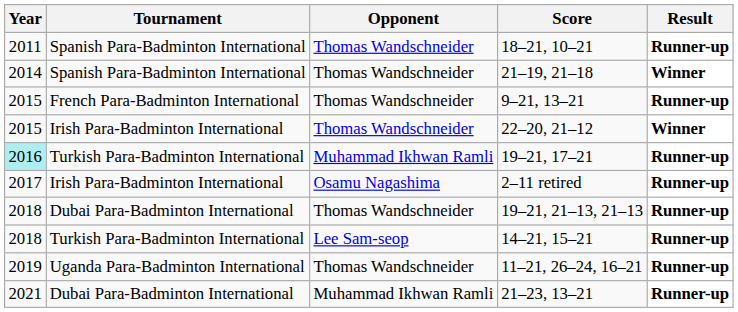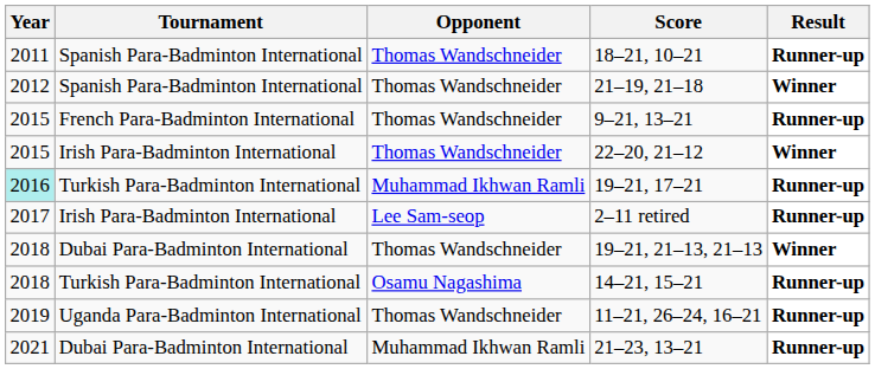 <table class="sortable wikitable" style="font-size: 90%;">
 <tr>
 <th>Year</th>
 <th>Tournament</th>
 <th>Opponent</th>
 <th>Score</th>
 <th>Result</th>
 </tr>
 <tr>
 <td align="center">2011</td>
 <td align="left">Spanish Para-Badminton International</td>
 <td align="left"> <a href='#'>Thomas Wandschneider</a></td>
 <td align="left">18–21, 10–21</td>
 <td style="text-align:left; background:white"> <strong>Runner-up</strong></td>
 </tr>
 <tr>
-<td align="center">2014</td>
+<td align="center">2012</td>
 <td align="left">Spanish Para-Badminton International</td>
 <td align="left"> Thomas Wandschneider</td>
 <td align="left">21–19, 21–18</td>
 <td style="text-align:left; background:white"> <strong>Winner</strong></td>
 </tr>
 <tr>
 <td align="center">2015</td>
 <td align="left">French Para-Badminton International</td>
 <td align="left"> Thomas Wandschneider</td>
 <td align="left">9–21, 13–21</td>
 <td style="text-align:left; background:white"> <strong>Runner-up</strong></td>
 </tr>
 <tr>
 <td align="center">2015</td>
 <td align="left">Irish Para-Badminton International</td>
 <td align="left"> <a href='#'>Thomas Wandschneider</a></td>
 <td align="left">22–20, 21–12</td>
 <td style="text-align:left; background:white"> <strong>Winner</strong></td>
 </tr>
 <tr>
 <td align="center" style="background: paleturquoise;">2016</td>
 <td align="left">Turkish Para-Badminton International</td>
 <td align="left"> <a href='#'>Muhammad Ikhwan Ramli</a></td>
 <td align="left">19–21, 17–21</td>
 <td style="text-align:left; background:white"> <strong>Runner-up</strong></td>
 </tr>
 <tr>
 <td align="center">2017</td>
 <td align="left">Irish Para-Badminton International</td>
-<td align="left"> <a href='#'>Osamu Nagashima</a></td>
+<td align="left"> <a href='#'>Lee Sam-seop</a></td>
 <td align="left">2–11 retired</td>
 <td style="text-align:left; background:white"> <strong>Runner-up</strong></td>
 </tr>
 <tr>
 <td align="center">2018</td>
 <td align="left">Dubai Para-Badminton International</td>
 <td align="left"> Thomas Wandschneider</td>
 <td align="left">19–21, 21–13, 21–13</td>
-<td style="text-align:left; background:white"> <strong>Runner-up</strong></td>
+<td style="text-align:left; background:white"> <strong>Winner</strong></td>
 </tr>
 <tr>
 <td align="center">2018</td>
 <td align="left">Turkish Para-Badminton International</td>
-<td align="left"> <a href='#'>Lee Sam-seop</a></td>
+<td align="left"> <a href='#'>Osamu Nagashima</a></td>
 <td align="left">14–21, 15–21</td>
 <td style="text-align:left; background:white"> <strong>Runner-up</strong></td>
 </tr>
 <tr>
 <td align="center">2019</td>
 <td align="left">Uganda Para-Badminton International</td>
 <td align="left"> Thomas Wandschneider</td>
 <td align="left">11–21, 26–24, 16–21</td>
 <td style="text-align:left; background:white"> <strong>Runner-up</strong></td>
 </tr>
 <tr>
 <td align="center">2021</td>
 <td align="left">Dubai Para-Badminton International</td>
 <td align="left"> Muhammad Ikhwan Ramli</td>
 <td align="left">21–23, 13–21</td>
 <td style="text-align:left; background:white"> <strong>Runner-up</strong></td>
 </tr>
 </table>
